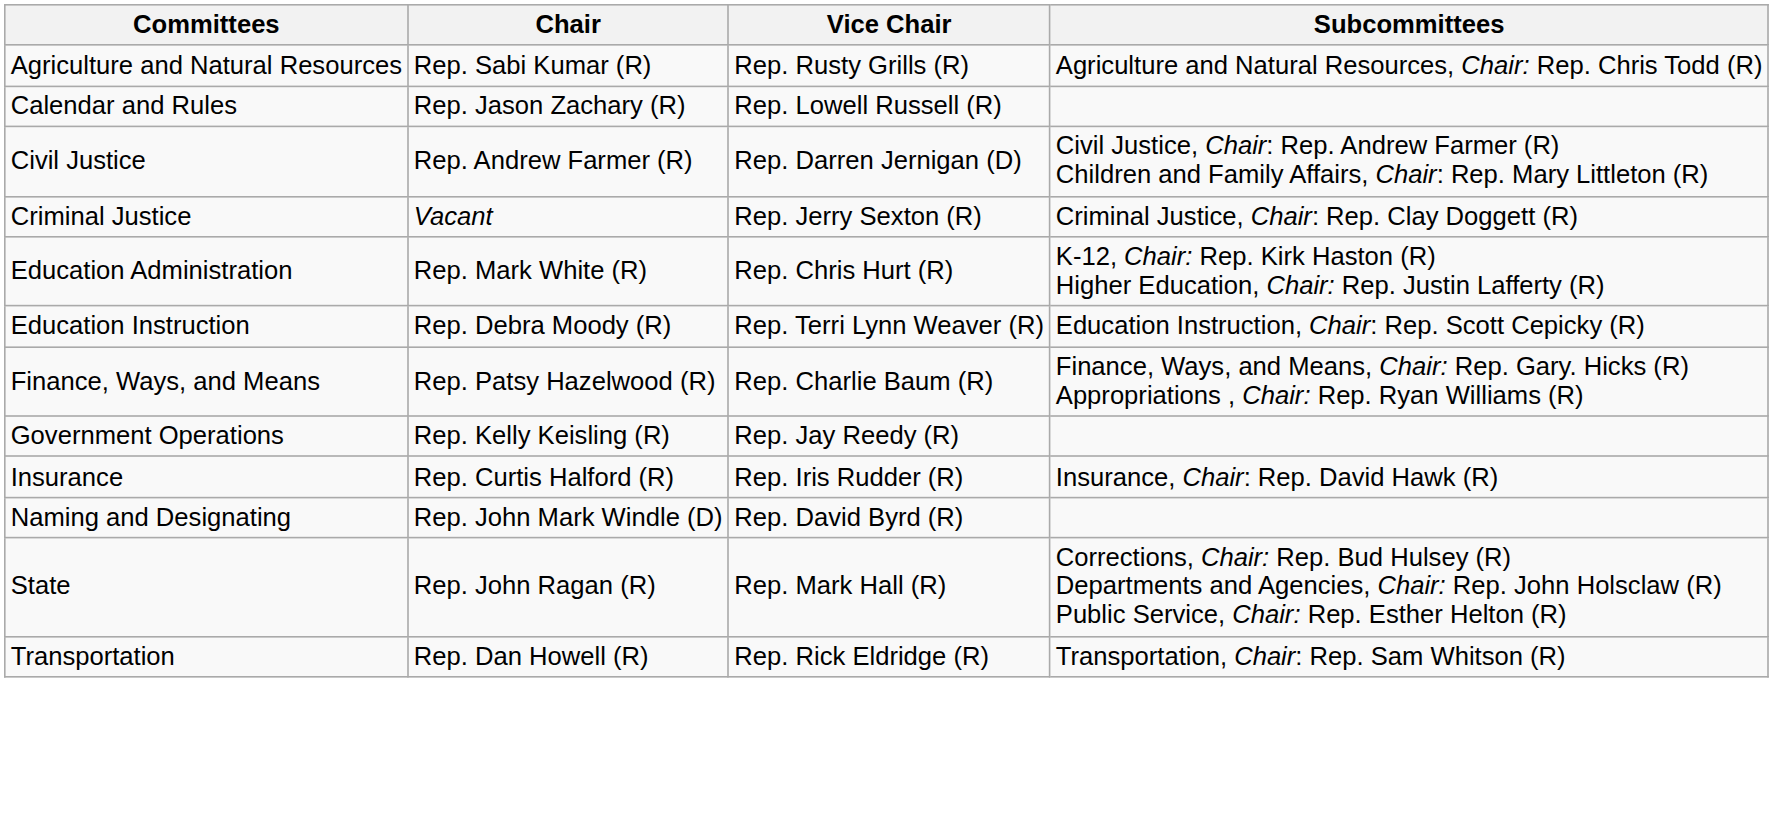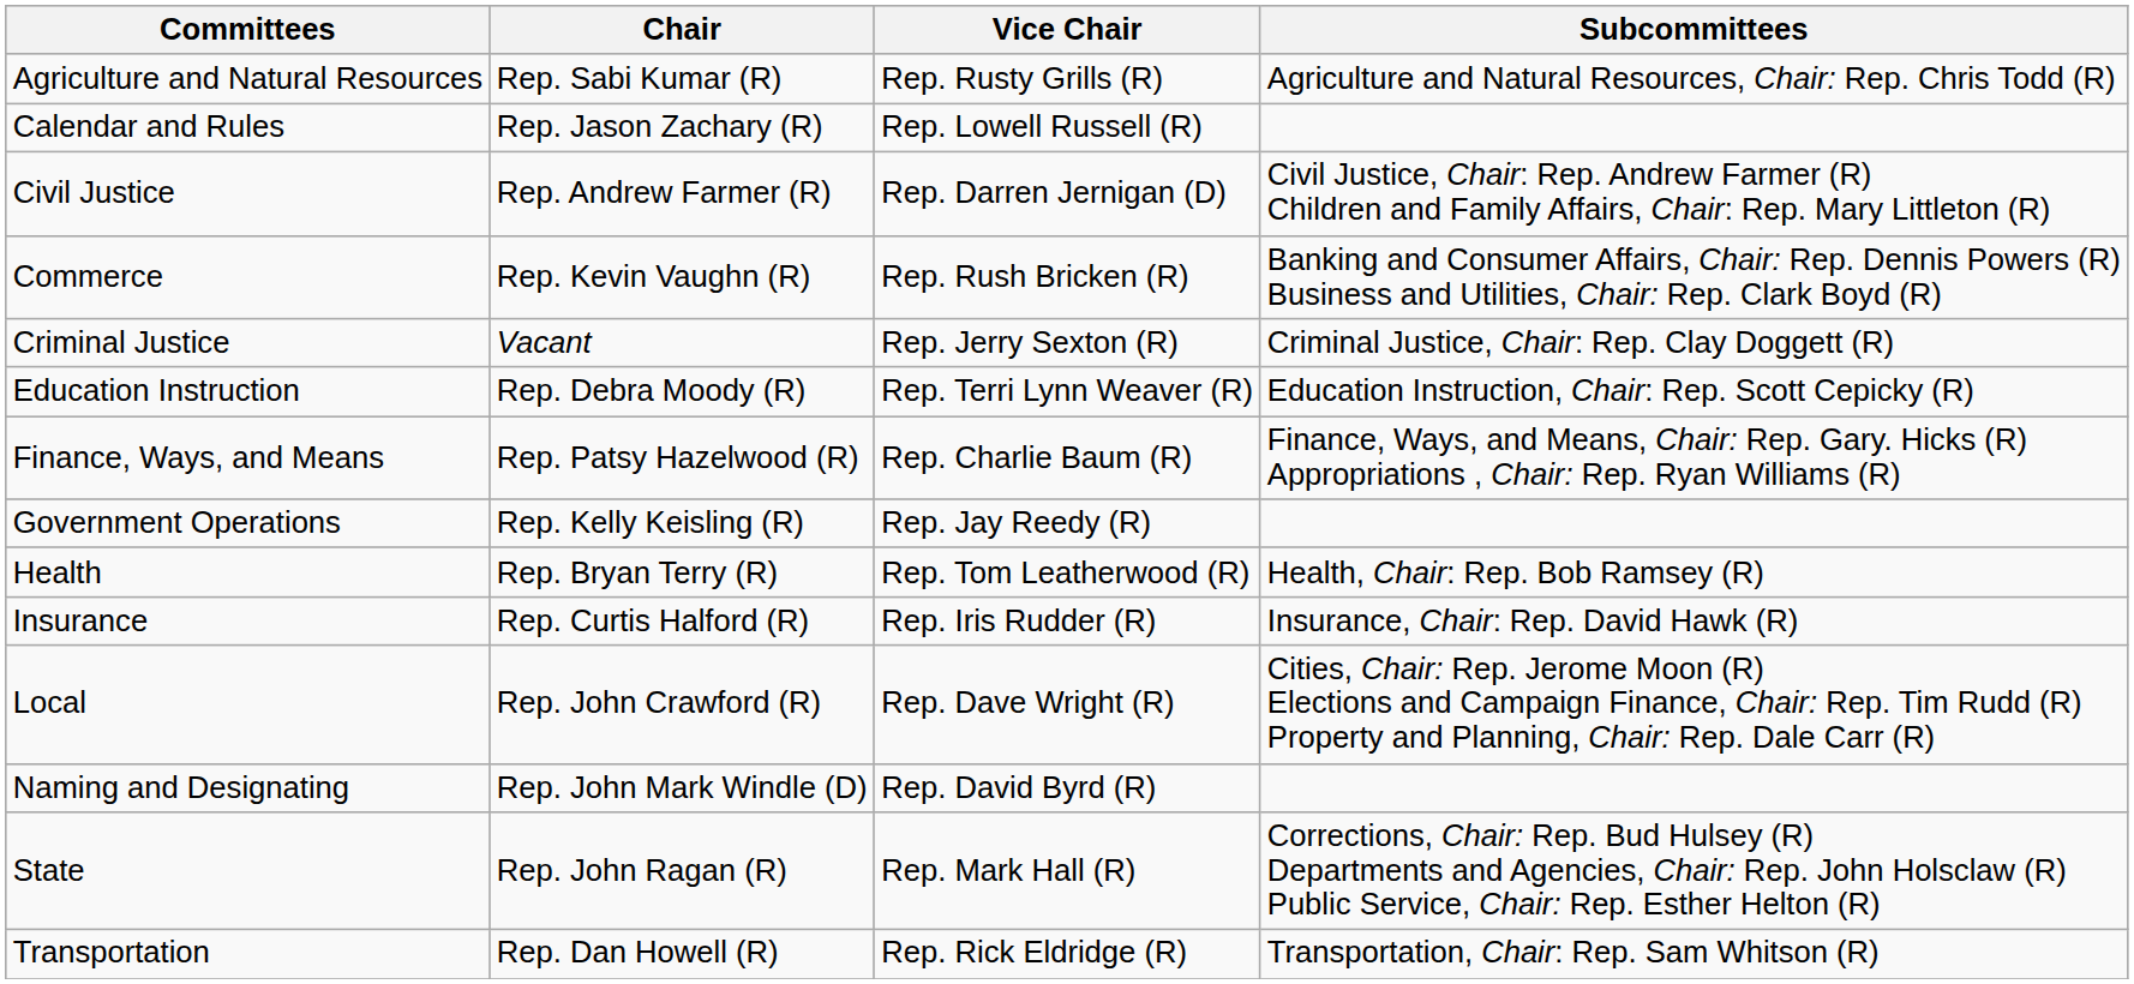 <table class="wikitable">
 <tr>
 <th>Committees</th>
 <th>Chair</th>
 <th>Vice Chair</th>
 <th>Subcommittees</th>
 </tr>
 <tr>
 <td>Agriculture and Natural Resources</td>
 <td>Rep. Sabi Kumar (R)</td>
 <td>Rep. Rusty Grills (R)</td>
 <td>Agriculture and Natural Resources, <em>Chair:</em> Rep. Chris Todd (R)</td>
 </tr>
 <tr>
 <td>Calendar and Rules</td>
 <td>Rep. Jason Zachary (R)</td>
 <td>Rep. Lowell Russell (R)</td>
 <td></td>
 </tr>
 <tr>
 <td>Civil Justice</td>
 <td>Rep. Andrew Farmer (R)</td>
 <td>Rep. Darren Jernigan (D)</td>
 <td>Civil Justice, <em>Chair</em>: Rep. Andrew Farmer (R)<br>Children and Family Affairs, <em>Chair</em>: Rep. Mary Littleton (R)</td>
 </tr>
 <tr>
+<td>Commerce</td>
+<td>Rep. Kevin Vaughn (R)</td>
+<td>Rep. Rush Bricken (R)</td>
+<td>Banking and Consumer Affairs, <em>Chair:</em> Rep. Dennis Powers (R)<br>Business and Utilities, <em>Chair:</em> Rep. Clark Boyd (R)</td>
+</tr>
+<tr>
 <td>Criminal Justice</td>
 <td><em>Vacant</em></td>
 <td>Rep. Jerry Sexton (R)</td>
 <td>Criminal Justice, <em>Chair</em>: Rep. Clay Doggett (R)</td>
-</tr>
-<tr>
-<td>Education Administration</td>
-<td>Rep. Mark White (R)</td>
-<td>Rep. Chris Hurt (R)</td>
-<td>K-12, <em>Chair:</em> Rep. Kirk Haston (R)<br>Higher Education, <em>Chair:</em> Rep. Justin Lafferty (R)</td>
 </tr>
 <tr>
 <td>Education Instruction</td>
 <td>Rep. Debra Moody (R)</td>
 <td>Rep. Terri Lynn Weaver (R)</td>
 <td>Education Instruction, <em>Chair</em>: Rep. Scott Cepicky (R)</td>
 </tr>
 <tr>
 <td>Finance, Ways, and Means</td>
 <td>Rep. Patsy Hazelwood (R)</td>
 <td>Rep. Charlie Baum (R)</td>
 <td>Finance, Ways, and Means, <em>Chair:</em> Rep. Gary. Hicks (R)<br>Appropriations , <em>Chair:</em> Rep. Ryan Williams (R)</td>
 </tr>
 <tr>
 <td>Government Operations</td>
 <td>Rep. Kelly Keisling (R)</td>
 <td>Rep. Jay Reedy (R)</td>
 <td></td>
 </tr>
 <tr>
+<td>Health</td>
+<td>Rep. Bryan Terry (R)</td>
+<td>Rep. Tom Leatherwood (R)</td>
+<td>Health, <em>Chair</em>: Rep. Bob Ramsey (R)</td>
+</tr>
+<tr>
 <td>Insurance</td>
 <td>Rep. Curtis Halford (R)</td>
 <td>Rep. Iris Rudder (R)</td>
 <td>Insurance, <em>Chair</em>: Rep. David Hawk (R)</td>
+</tr>
+<tr>
+<td>Local</td>
+<td>Rep. John Crawford (R)</td>
+<td>Rep. Dave Wright (R)</td>
+<td>Cities, <em>Chair:</em> Rep. Jerome Moon (R)<br>Elections and Campaign Finance, <em>Chair:</em> Rep. Tim Rudd (R)<br>Property and Planning, <em>Chair:</em> Rep. Dale Carr (R)</td>
 </tr>
 <tr>
 <td>Naming and Designating</td>
 <td>Rep. John Mark Windle (D)</td>
 <td>Rep. David Byrd (R)</td>
 <td></td>
 </tr>
 <tr>
 <td>State</td>
 <td>Rep. John Ragan (R)</td>
 <td>Rep. Mark Hall (R)</td>
 <td>Corrections, <em>Chair:</em> Rep. Bud Hulsey (R)<br>Departments and Agencies, <em>Chair:</em> Rep. John Holsclaw (R)<br>Public Service, <em>Chair:</em> Rep. Esther Helton (R)</td>
 </tr>
 <tr>
 <td>Transportation</td>
 <td>Rep. Dan Howell (R)</td>
 <td>Rep. Rick Eldridge (R)</td>
 <td>Transportation, <em>Chair</em>: Rep. Sam Whitson (R)</td>
 </tr>
 </table>
